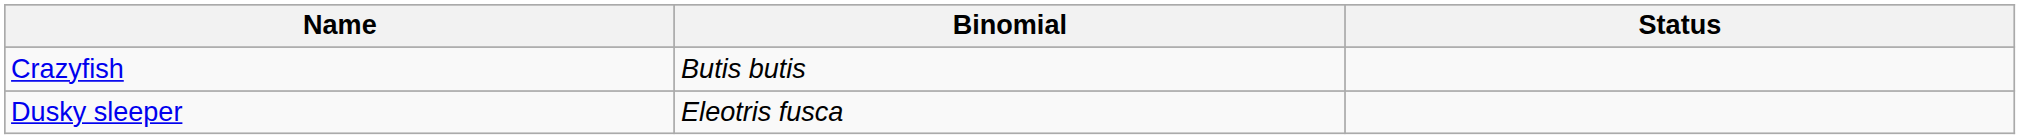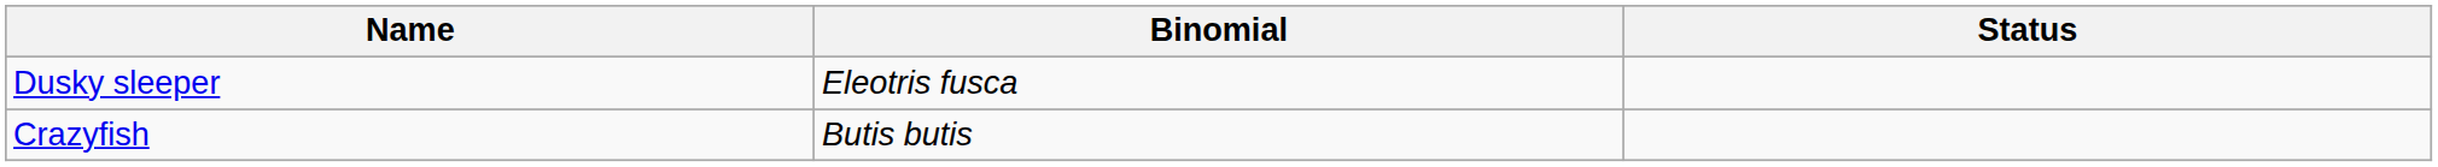 <table width=60% class="wikitable">
 <tr>
 <th width=20%>Name</th>
 <th width=20%>Binomial</th>
 <th width=20%>Status</th>
 </tr>
 <tr>
+<td><a href='#'>Dusky sleeper</a><br></td>
+<td><em>Eleotris fusca</em></td>
+<td></td>
+</tr>
+<tr>
 <td><a href='#'>Crazyfish</a><br></td>
 <td><em>Butis butis</em></td>
 <td></td>
 </tr>
-<tr>
-<td><a href='#'>Dusky sleeper</a><br></td>
-<td><em>Eleotris fusca</em></td>
-<td></td>
-</tr>
 </table>
